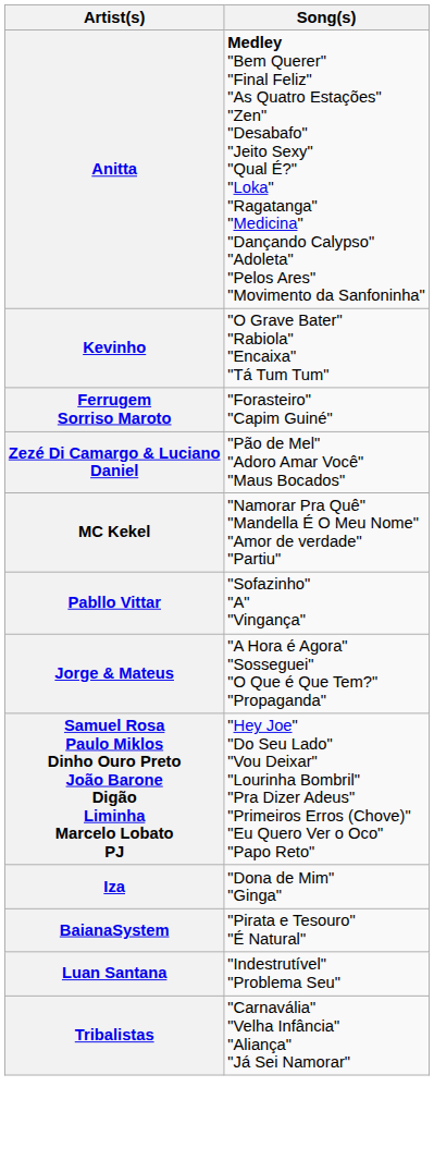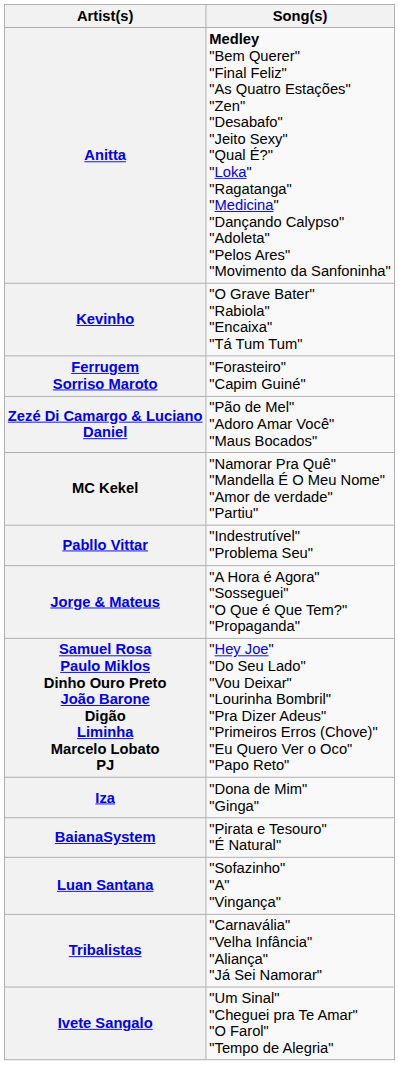 <table class="wikitable plainrowheaders">
 <tr>
 <th scope="col">Artist(s)</th>
 <th scope="col">Song(s)</th>
 </tr>
 <tr>
 <th scope="row"><a href='#'>Anitta</a></th>
 <td><strong>Medley</strong><br>"Bem Querer" <br>"Final Feliz" <br>"As Quatro Estações" <br>"Zen"<br>"Desabafo" <br>"Jeito Sexy" <br>"Qual É?" <br>"<a href='#'>Loka</a>"<br>"Ragatanga" <br>"<a href='#'>Medicina</a>"<br>"Dançando Calypso" <br>"Adoleta" <br>"Pelos Ares" <br>"Movimento da Sanfoninha"</td>
 </tr>
 <tr>
 <th scope="row"><a href='#'>Kevinho</a></th>
 <td>"O Grave Bater"<br>"Rabiola"<br>"Encaixa"<br>"Tá Tum Tum"</td>
 </tr>
 <tr>
 <th scope="row"><a href='#'>Ferrugem</a><br><a href='#'>Sorriso Maroto</a></th>
 <td>"Forasteiro"<br>"Capim Guiné"</td>
 </tr>
 <tr>
 <th scope="row"><a href='#'>Zezé Di Camargo & Luciano</a><br><a href='#'>Daniel</a></th>
 <td>"Pão de Mel"<br>"Adoro Amar Você"<br>"Maus Bocados"</td>
 </tr>
 <tr>
 <th scope="row">MC Kekel</th>
 <td>"Namorar Pra Quê"<br>"Mandella É O Meu Nome"<br>"Amor de verdade"<br>"Partiu"</td>
 </tr>
 <tr>
 <th scope="row"><a href='#'>Pabllo Vittar</a></th>
-<td>"Sofazinho" <br>"A"<br>"Vingança" </td>
+<td>"Indestrutível"<br>"Problema Seu"<br></td>
 </tr>
 <tr>
 <th scope="row"><a href='#'>Jorge & Mateus</a></th>
 <td>"A Hora é Agora"<br>"Sosseguei"<br>"O Que é Que Tem?"<br>"Propaganda"</td>
 </tr>
 <tr>
 <th scope="row"><a href='#'>Samuel Rosa</a><br><a href='#'>Paulo Miklos</a><br>Dinho Ouro Preto<br><a href='#'>João Barone</a><br>Digão<br><a href='#'>Liminha</a><br>Marcelo Lobato<br>PJ</th>
 <td>"<a href='#'>Hey Joe</a>"<br>"Do Seu Lado"<br>"Vou Deixar"<br>"Lourinha Bombril"<br>"Pra Dizer Adeus"<br>"Primeiros Erros (Chove)"<br>"Eu Quero Ver o Oco"<br>"Papo Reto"</td>
 </tr>
 <tr>
 <th scope="row"><a href='#'>Iza</a></th>
 <td>"Dona de Mim"<br>"Ginga" </td>
 </tr>
 <tr>
 <th scope="row"><a href='#'>BaianaSystem</a></th>
 <td>"Pirata e Tesouro"<br>"É Natural"</td>
 </tr>
 <tr>
 <th scope="row"><a href='#'>Luan Santana</a></th>
-<td>"Indestrutível"<br>"Problema Seu"<br></td>
+<td>"Sofazinho" <br>"A"<br>"Vingança" </td>
 </tr>
 <tr>
 <th scope="row"><a href='#'>Tribalistas</a></th>
 <td>"Carnavália"<br>"Velha Infância"<br>"Aliança"<br>"Já Sei Namorar"</td>
 </tr>
+<tr>
+<th scope="row"><a href='#'>Ivete Sangalo</a></th>
+<td>"Um Sinal"<br>"Cheguei pra Te Amar"<br>"O Farol"<br>"Tempo de Alegria"</td>
+</tr>
 </table>
